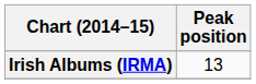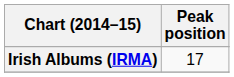 <table class="wikitable sortable plainrowheaders" style="text-align:center">
 <tr>
 <th scope="col">Chart (2014–15)</th>
 <th scope="col">Peak<br>position</th>
 </tr>
 <tr>
 </tr>
 <tr>
 </tr>
 <tr>
 </tr>
 <tr>
 </tr>
 <tr>
 </tr>
 <tr>
 </tr>
 <tr>
 <th scope="row">Irish Albums (<a href='#'>IRMA</a>)</th>
-<td>13</td>
+<td>17</td>
 </tr>
 <tr>
 </tr>
 <tr>
 </tr>
 <tr>
 </tr>
 <tr>
 </tr>
 <tr>
 </tr>
 <tr>
 </tr>
 <tr>
 </tr>
 </table>
